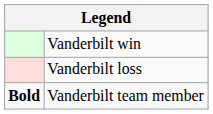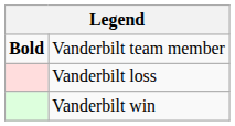 <table class="wikitable" style="font-size:90%">
 <tr>
 <th colspan="2">Legend</th>
 </tr>
 <tr>
-<td style="background:#dfd;"> </td>
-<td>Vanderbilt win</td>
+<td><strong>Bold</strong></td>
+<td>Vanderbilt team member</td>
 </tr>
 <tr>
 <td style="background:#fdd;"> </td>
 <td>Vanderbilt loss</td>
 </tr>
 <tr>
-<td><strong>Bold</strong></td>
-<td>Vanderbilt team member</td>
+<td style="background:#dfd;"> </td>
+<td>Vanderbilt win</td>
 </tr>
 </table>
